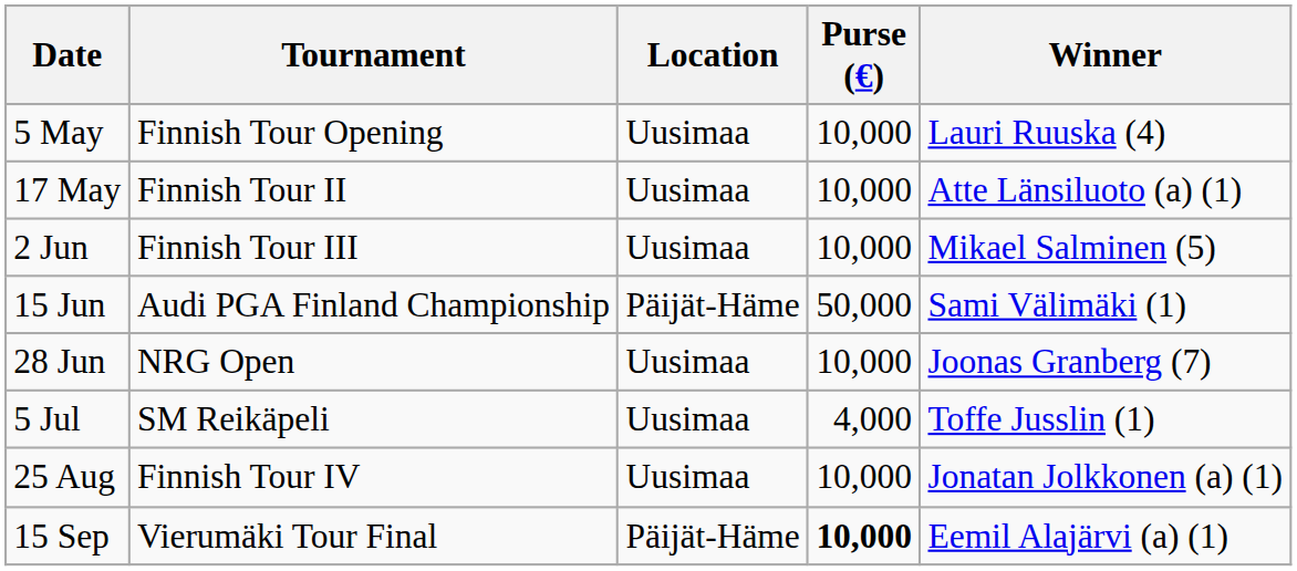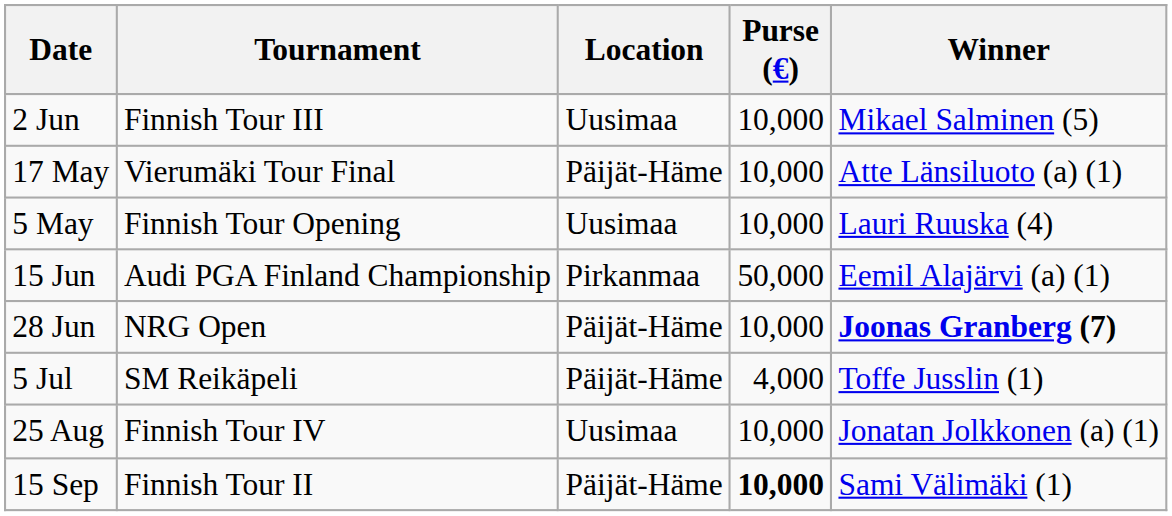 <table class="wikitable" style="font-size:95%;">
 <tr>
 <th>Date</th>
 <th>Tournament</th>
 <th>Location</th>
 <th>Purse<br>(<a href='#'>€</a>)</th>
 <th>Winner</th>
 </tr>
 <tr>
+<td>2 Jun</td>
+<td>Finnish Tour III</td>
+<td>Uusimaa</td>
+<td align=right>10,000</td>
+<td> <a href='#'>Mikael Salminen</a> (5)</td>
+</tr>
+<tr>
+<td>17 May</td>
+<td>Vierumäki Tour Final</td>
+<td>Päijät-Häme</td>
+<td align=right>10,000</td>
+<td> <a href='#'>Atte Länsiluoto</a> (a) (1)</td>
+</tr>
+<tr>
 <td>5 May</td>
 <td>Finnish Tour Opening</td>
 <td>Uusimaa</td>
 <td align=right>10,000</td>
 <td> <a href='#'>Lauri Ruuska</a> (4)</td>
 </tr>
 <tr>
-<td>17 May</td>
-<td>Finnish Tour II</td>
-<td>Uusimaa</td>
-<td align=right>10,000</td>
-<td> <a href='#'>Atte Länsiluoto</a> (a) (1)</td>
-</tr>
-<tr>
-<td>2 Jun</td>
-<td>Finnish Tour III</td>
-<td>Uusimaa</td>
-<td align=right>10,000</td>
-<td> <a href='#'>Mikael Salminen</a> (5)</td>
-</tr>
-<tr>
 <td>15 Jun</td>
 <td>Audi PGA Finland Championship</td>
-<td>Päijät-Häme</td>
+<td>Pirkanmaa</td>
 <td align=right>50,000</td>
-<td> <a href='#'>Sami Välimäki</a> (1)</td>
+<td> <a href='#'>Eemil Alajärvi</a> (a) (1)</td>
 </tr>
 <tr>
 <td>28 Jun</td>
 <td>NRG Open</td>
-<td>Uusimaa</td>
+<td>Päijät-Häme</td>
 <td align=right>10,000</td>
-<td> <a href='#'>Joonas Granberg</a> (7)</td>
+<td><strong> <a href='#'>Joonas Granberg</a> (7)</strong></td>
 </tr>
 <tr>
 <td>5 Jul</td>
 <td>SM Reikäpeli</td>
-<td>Uusimaa</td>
+<td>Päijät-Häme</td>
 <td align=right>4,000</td>
 <td> <a href='#'>Toffe Jusslin</a> (1)</td>
 </tr>
 <tr>
 <td>25 Aug</td>
 <td>Finnish Tour IV</td>
 <td>Uusimaa</td>
 <td align=right>10,000</td>
 <td> <a href='#'>Jonatan Jolkkonen</a> (a) (1)</td>
 </tr>
 <tr>
 <td>15 Sep</td>
-<td>Vierumäki Tour Final</td>
+<td>Finnish Tour II</td>
 <td>Päijät-Häme</td>
 <td align=right><strong>10,000</strong></td>
-<td> <a href='#'>Eemil Alajärvi</a> (a) (1)</td>
+<td> <a href='#'>Sami Välimäki</a> (1)</td>
 </tr>
 </table>
